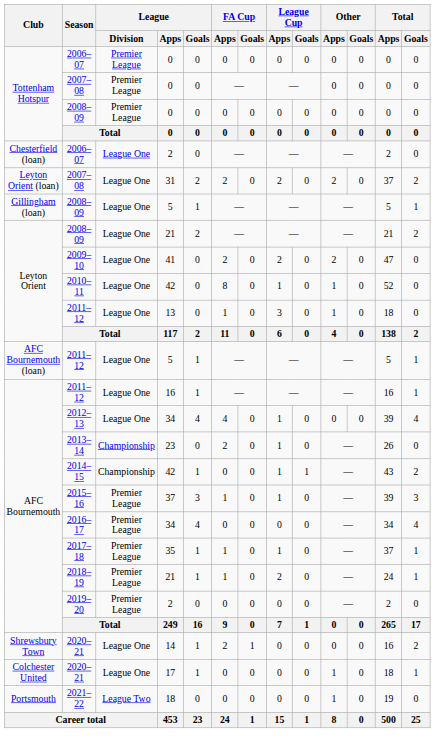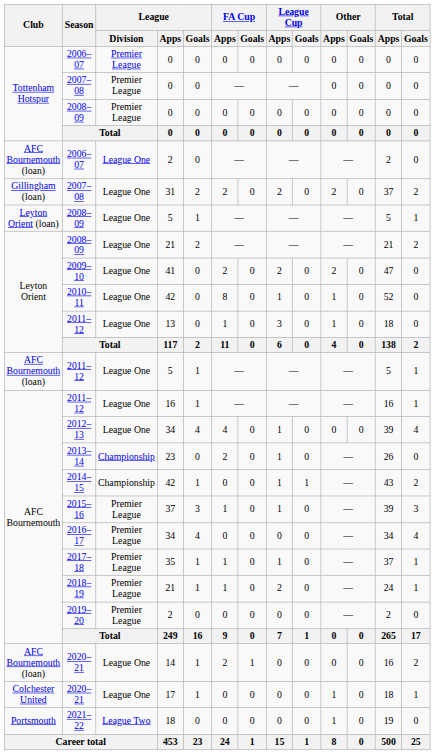 <table class=wikitable style="text-align:center">
 <tr>
 <th rowspan=2>Club</th>
 <th rowspan=2>Season</th>
 <th colspan=3>League</th>
 <th colspan=2><a href='#'>FA Cup</a></th>
 <th colspan=2><a href='#'>League Cup</a></th>
 <th colspan=2>Other</th>
 <th colspan=2>Total</th>
 </tr>
 <tr>
 <th>Division</th>
 <th>Apps</th>
 <th>Goals</th>
 <th>Apps</th>
 <th>Goals</th>
 <th>Apps</th>
 <th>Goals</th>
 <th>Apps</th>
 <th>Goals</th>
 <th>Apps</th>
 <th>Goals</th>
 </tr>
 <tr>
 <td rowspan=4><a href='#'>Tottenham Hotspur</a></td>
 <td><a href='#'>2006–07</a></td>
 <td><a href='#'>Premier League</a></td>
 <td>0</td>
 <td>0</td>
 <td>0</td>
 <td>0</td>
 <td>0</td>
 <td>0</td>
 <td>0</td>
 <td>0</td>
 <td>0</td>
 <td>0</td>
 </tr>
 <tr>
 <td><a href='#'>2007–08</a></td>
 <td>Premier League</td>
 <td>0</td>
 <td>0</td>
 <td colspan=2>—</td>
 <td colspan=2>—</td>
 <td>0</td>
 <td>0</td>
 <td>0</td>
 <td>0</td>
 </tr>
 <tr>
 <td><a href='#'>2008–09</a></td>
 <td>Premier League</td>
 <td>0</td>
 <td>0</td>
 <td>0</td>
 <td>0</td>
 <td>0</td>
 <td>0</td>
 <td>0</td>
 <td>0</td>
 <td>0</td>
 <td>0</td>
 </tr>
 <tr>
 <th colspan=2>Total</th>
 <th>0</th>
 <th>0</th>
 <th>0</th>
 <th>0</th>
 <th>0</th>
 <th>0</th>
 <th>0</th>
 <th>0</th>
 <th>0</th>
 <th>0</th>
 </tr>
 <tr>
-<td><a href='#'>Chesterfield</a> (loan)</td>
+<td><a href='#'>AFC Bournemouth</a> (loan)</td>
 <td><a href='#'>2006–07</a></td>
 <td><a href='#'>League One</a></td>
 <td>2</td>
 <td>0</td>
 <td colspan=2>—</td>
 <td colspan=2>—</td>
 <td colspan=2>—</td>
 <td>2</td>
 <td>0</td>
 </tr>
 <tr>
-<td><a href='#'>Leyton Orient</a> (loan)</td>
+<td><a href='#'>Gillingham</a> (loan)</td>
 <td><a href='#'>2007–08</a></td>
 <td>League One</td>
 <td>31</td>
 <td>2</td>
 <td>2</td>
 <td>0</td>
 <td>2</td>
 <td>0</td>
 <td>2</td>
 <td>0</td>
 <td>37</td>
 <td>2</td>
 </tr>
 <tr>
-<td><a href='#'>Gillingham</a> (loan)</td>
+<td><a href='#'>Leyton Orient</a> (loan)</td>
 <td><a href='#'>2008–09</a></td>
 <td>League One</td>
 <td>5</td>
 <td>1</td>
 <td colspan=2>—</td>
 <td colspan=2>—</td>
 <td colspan=2>—</td>
 <td>5</td>
 <td>1</td>
 </tr>
 <tr>
 <td rowspan=5>Leyton Orient</td>
 <td><a href='#'>2008–09</a></td>
 <td>League One</td>
 <td>21</td>
 <td>2</td>
 <td colspan=2>—</td>
 <td colspan=2>—</td>
 <td colspan=2>—</td>
 <td>21</td>
 <td>2</td>
 </tr>
 <tr>
 <td><a href='#'>2009–10</a></td>
 <td>League One</td>
 <td>41</td>
 <td>0</td>
 <td>2</td>
 <td>0</td>
 <td>2</td>
 <td>0</td>
 <td>2</td>
 <td>0</td>
 <td>47</td>
 <td>0</td>
 </tr>
 <tr>
 <td><a href='#'>2010–11</a></td>
 <td>League One</td>
 <td>42</td>
 <td>0</td>
 <td>8</td>
 <td>0</td>
 <td>1</td>
 <td>0</td>
 <td>1</td>
 <td>0</td>
 <td>52</td>
 <td>0</td>
 </tr>
 <tr>
 <td><a href='#'>2011–12</a></td>
 <td>League One</td>
 <td>13</td>
 <td>0</td>
 <td>1</td>
 <td>0</td>
 <td>3</td>
 <td>0</td>
 <td>1</td>
 <td>0</td>
 <td>18</td>
 <td>0</td>
 </tr>
 <tr>
 <th colspan=2>Total</th>
 <th>117</th>
 <th>2</th>
 <th>11</th>
 <th>0</th>
 <th>6</th>
 <th>0</th>
 <th>4</th>
 <th>0</th>
 <th>138</th>
 <th>2</th>
 </tr>
 <tr>
 <td><a href='#'>AFC Bournemouth</a> (loan)</td>
 <td><a href='#'>2011–12</a></td>
 <td>League One</td>
 <td>5</td>
 <td>1</td>
 <td colspan=2>—</td>
 <td colspan=2>—</td>
 <td colspan=2>—</td>
 <td>5</td>
 <td>1</td>
 </tr>
 <tr>
 <td rowspan=10>AFC Bournemouth</td>
 <td><a href='#'>2011–12</a></td>
 <td>League One</td>
 <td>16</td>
 <td>1</td>
 <td colspan=2>—</td>
 <td colspan=2>—</td>
 <td colspan=2>—</td>
 <td>16</td>
 <td>1</td>
 </tr>
 <tr>
 <td><a href='#'>2012–13</a></td>
 <td>League One</td>
 <td>34</td>
 <td>4</td>
 <td>4</td>
 <td>0</td>
 <td>1</td>
 <td>0</td>
 <td>0</td>
 <td>0</td>
 <td>39</td>
 <td>4</td>
 </tr>
 <tr>
 <td><a href='#'>2013–14</a></td>
 <td><a href='#'>Championship</a></td>
 <td>23</td>
 <td>0</td>
 <td>2</td>
 <td>0</td>
 <td>1</td>
 <td>0</td>
 <td colspan=2>—</td>
 <td>26</td>
 <td>0</td>
 </tr>
 <tr>
 <td><a href='#'>2014–15</a></td>
 <td>Championship</td>
 <td>42</td>
 <td>1</td>
 <td>0</td>
 <td>0</td>
 <td>1</td>
 <td>1</td>
 <td colspan=2>—</td>
 <td>43</td>
 <td>2</td>
 </tr>
 <tr>
 <td><a href='#'>2015–16</a></td>
 <td>Premier League</td>
 <td>37</td>
 <td>3</td>
 <td>1</td>
 <td>0</td>
 <td>1</td>
 <td>0</td>
 <td colspan=2>—</td>
 <td>39</td>
 <td>3</td>
 </tr>
 <tr>
 <td><a href='#'>2016–17</a></td>
 <td>Premier League</td>
 <td>34</td>
 <td>4</td>
 <td>0</td>
 <td>0</td>
 <td>0</td>
 <td>0</td>
 <td colspan=2>—</td>
 <td>34</td>
 <td>4</td>
 </tr>
 <tr>
 <td><a href='#'>2017–18</a></td>
 <td>Premier League</td>
 <td>35</td>
 <td>1</td>
 <td>1</td>
 <td>0</td>
 <td>1</td>
 <td>0</td>
 <td colspan=2>—</td>
 <td>37</td>
 <td>1</td>
 </tr>
 <tr>
 <td><a href='#'>2018–19</a></td>
 <td>Premier League</td>
 <td>21</td>
 <td>1</td>
 <td>1</td>
 <td>0</td>
 <td>2</td>
 <td>0</td>
 <td colspan=2>—</td>
 <td>24</td>
 <td>1</td>
 </tr>
 <tr>
 <td><a href='#'>2019–20</a></td>
 <td>Premier League</td>
 <td>2</td>
 <td>0</td>
 <td>0</td>
 <td>0</td>
 <td>0</td>
 <td>0</td>
 <td colspan=2>—</td>
 <td>2</td>
 <td>0</td>
 </tr>
 <tr>
 <th colspan=2>Total</th>
 <th>249</th>
 <th>16</th>
 <th>9</th>
 <th>0</th>
 <th>7</th>
 <th>1</th>
 <th>0</th>
 <th>0</th>
 <th>265</th>
 <th>17</th>
 </tr>
 <tr>
-<td><a href='#'>Shrewsbury Town</a></td>
+<td><a href='#'>AFC Bournemouth</a> (loan)</td>
 <td><a href='#'>2020–21</a></td>
 <td>League One</td>
 <td>14</td>
 <td>1</td>
 <td>2</td>
 <td>1</td>
 <td>0</td>
 <td>0</td>
 <td>0</td>
 <td>0</td>
 <td>16</td>
 <td>2</td>
 </tr>
 <tr>
 <td><a href='#'>Colchester United</a></td>
 <td><a href='#'>2020–21</a></td>
 <td>League One</td>
 <td>17</td>
 <td>1</td>
 <td>0</td>
 <td>0</td>
 <td>0</td>
 <td>0</td>
 <td>1</td>
 <td>0</td>
 <td>18</td>
 <td>1</td>
 </tr>
 <tr>
 <td><a href='#'>Portsmouth</a></td>
 <td><a href='#'>2021–22</a></td>
 <td><a href='#'>League Two</a></td>
 <td>18</td>
 <td>0</td>
 <td>0</td>
 <td>0</td>
 <td>0</td>
 <td>0</td>
 <td>1</td>
 <td>0</td>
 <td>19</td>
 <td>0</td>
 </tr>
 <tr>
 <th colspan=3>Career total</th>
 <th>453</th>
 <th>23</th>
 <th>24</th>
 <th>1</th>
 <th>15</th>
 <th>1</th>
 <th>8</th>
 <th>0</th>
 <th>500</th>
 <th>25</th>
 </tr>
 </table>
